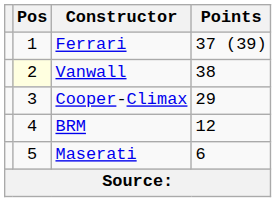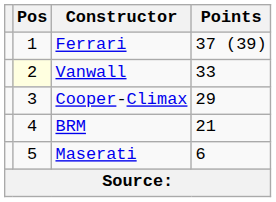 <table class="wikitable" style="font-size: 95%;">
 <tr>
 <th></th>
 <th>Pos</th>
 <th>Constructor</th>
 <th>Points</th>
 </tr>
 <tr>
 <td align="left"></td>
 <td align="center">1</td>
 <td> <a href='#'>Ferrari</a></td>
 <td align="left">37 (39)</td>
 </tr>
 <tr>
 <td align="left"></td>
 <td align="center" style="background: lightyellow;">2</td>
 <td> <a href='#'>Vanwall</a></td>
-<td align="left">38</td>
+<td align="left">33</td>
 </tr>
 <tr>
 <td align="left"></td>
 <td align="center">3</td>
 <td> <a href='#'>Cooper</a>-<a href='#'>Climax</a></td>
 <td align="left">29</td>
 </tr>
 <tr>
 <td align="left"></td>
 <td align="center">4</td>
 <td> <a href='#'>BRM</a></td>
-<td align="left">12</td>
+<td align="left">21</td>
 </tr>
 <tr>
 <td align="left"></td>
 <td align="center">5</td>
 <td> <a href='#'>Maserati</a></td>
 <td align="left">6</td>
 </tr>
 <tr>
 <th colspan=4>Source: </th>
 </tr>
 </table>
